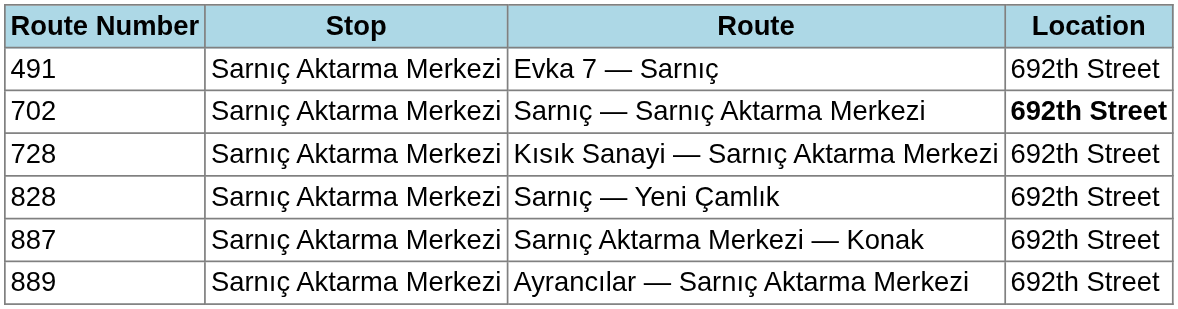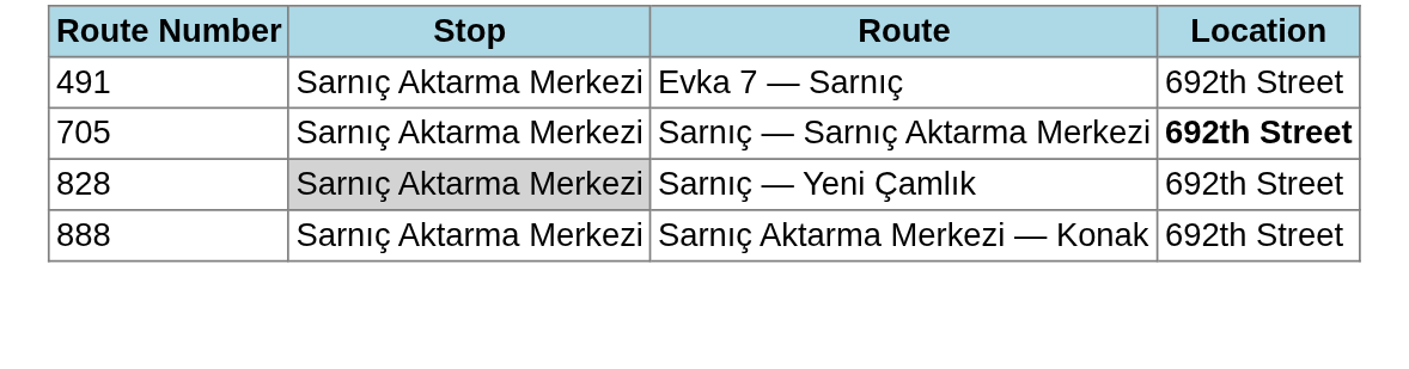 <table class="toccolours" border="1" cellpadding="3" style="margin:1em auto; border-collapse:collapse">
 <tr style="background:lightblue;">
 <th>Route Number</th>
 <th>Stop</th>
 <th>Route</th>
 <th>Location</th>
 </tr>
 <tr>
 <td>491</td>
 <td>Sarnıç Aktarma Merkezi</td>
 <td>Evka 7 — Sarnıç</td>
 <td>692th Street</td>
 </tr>
 <tr>
-<td>702</td>
+<td>705</td>
 <td>Sarnıç Aktarma Merkezi</td>
 <td>Sarnıç — Sarnıç Aktarma Merkezi</td>
 <td><strong>692th Street</strong></td>
 </tr>
 <tr>
-<td>728</td>
-<td>Sarnıç Aktarma Merkezi</td>
-<td>Kısık Sanayi — Sarnıç Aktarma Merkezi</td>
-<td>692th Street</td>
-</tr>
-<tr>
 <td>828</td>
-<td>Sarnıç Aktarma Merkezi</td>
+<td style="background: lightgrey;">Sarnıç Aktarma Merkezi</td>
 <td>Sarnıç — Yeni Çamlık</td>
 <td>692th Street</td>
 </tr>
 <tr>
-<td>887</td>
+<td>888</td>
 <td>Sarnıç Aktarma Merkezi</td>
 <td>Sarnıç Aktarma Merkezi — Konak</td>
 <td>692th Street</td>
 </tr>
-<tr>
-<td>889</td>
-<td>Sarnıç Aktarma Merkezi</td>
-<td>Ayrancılar — Sarnıç Aktarma Merkezi</td>
-<td>692th Street</td>
-</tr>
 </table>
